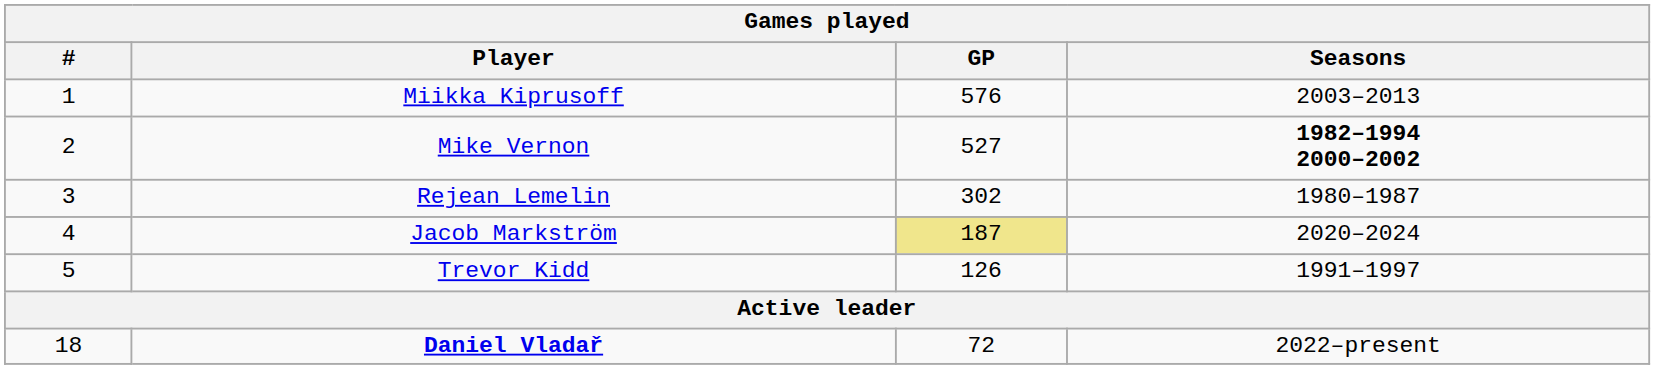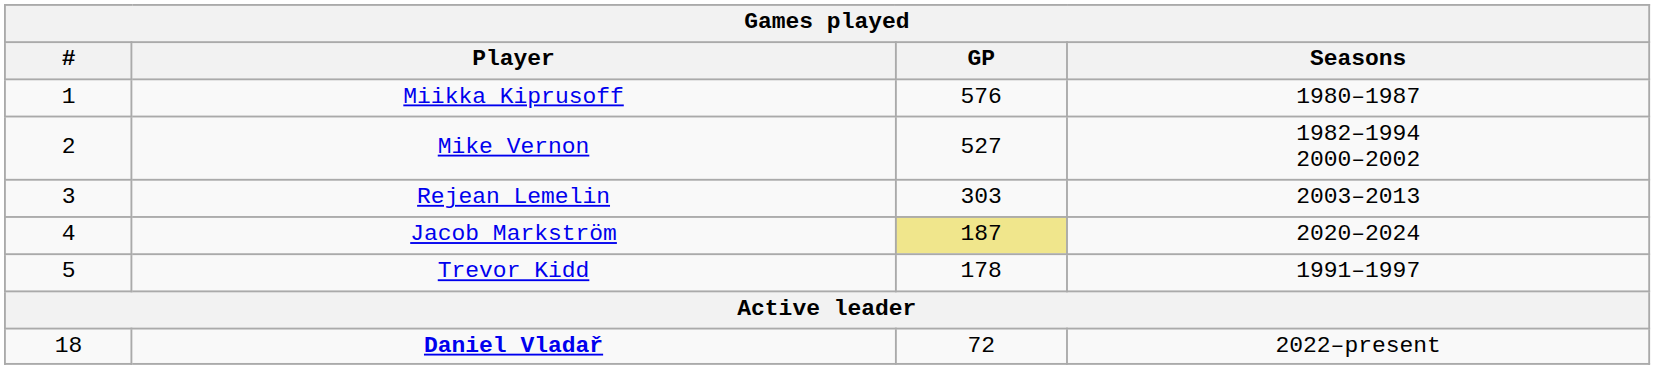 <table class="wikitable" style="text-align: center; font-size: 95%" width="70%">
 <tr>
 <th colspan="4">Games played</th>
 </tr>
 <tr>
 <th>#</th>
 <th>Player</th>
 <th>GP</th>
 <th>Seasons</th>
 </tr>
 <tr>
 <td>1</td>
 <td><a href='#'>Miikka Kiprusoff</a></td>
 <td>576</td>
-<td>2003–2013</td>
+<td>1980–1987</td>
 </tr>
 <tr>
 <td>2</td>
 <td><a href='#'>Mike Vernon</a></td>
 <td>527</td>
-<td><strong>1982–1994<br>2000–2002</strong></td>
+<td>1982–1994<br>2000–2002</td>
 </tr>
 <tr>
 <td>3</td>
 <td><a href='#'>Rejean Lemelin</a></td>
-<td>302</td>
-<td>1980–1987</td>
+<td>303</td>
+<td>2003–2013</td>
 </tr>
 <tr>
 <td>4</td>
 <td><a href='#'>Jacob Markström</a></td>
 <td style="background: khaki;">187</td>
 <td>2020–2024</td>
 </tr>
 <tr>
 <td>5</td>
 <td><a href='#'>Trevor Kidd</a></td>
-<td>126</td>
+<td>178</td>
 <td>1991–1997</td>
 </tr>
 <tr>
 <th colspan="4">Active leader</th>
 </tr>
 <tr>
 <td>18</td>
 <td><strong><a href='#'>Daniel Vladař</a></strong></td>
 <td>72</td>
 <td>2022–present</td>
 </tr>
 </table>
